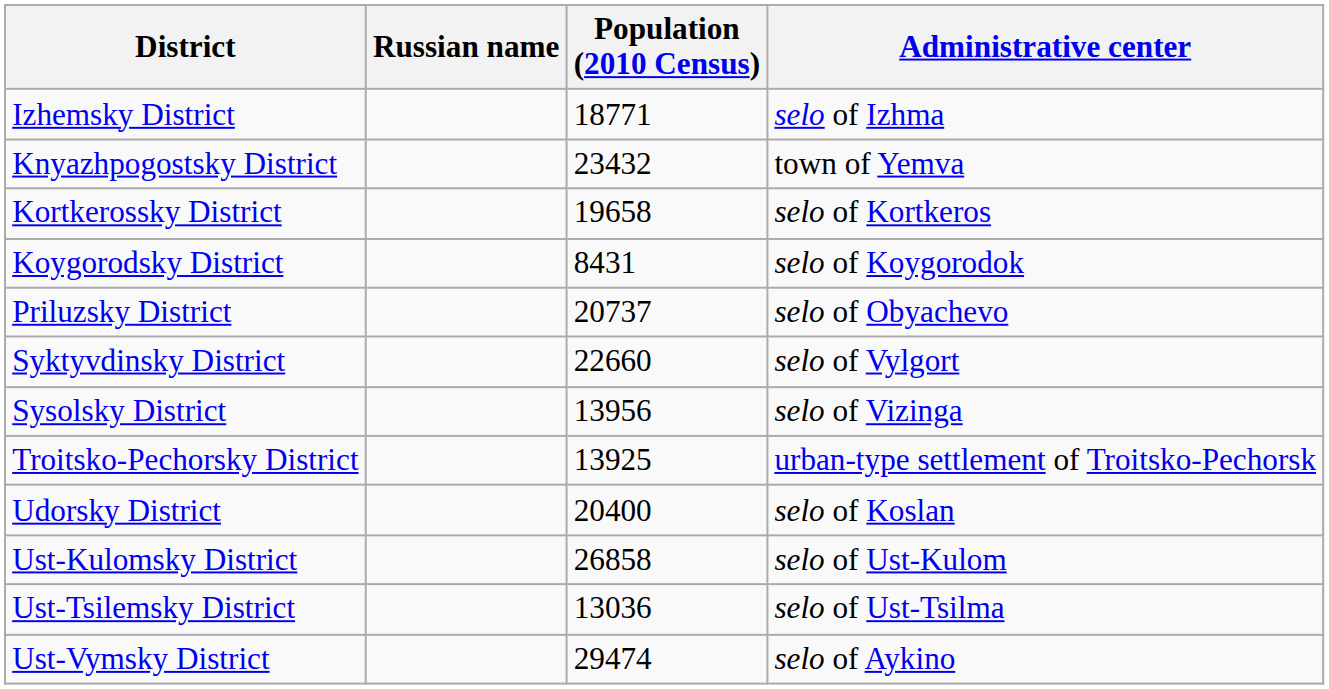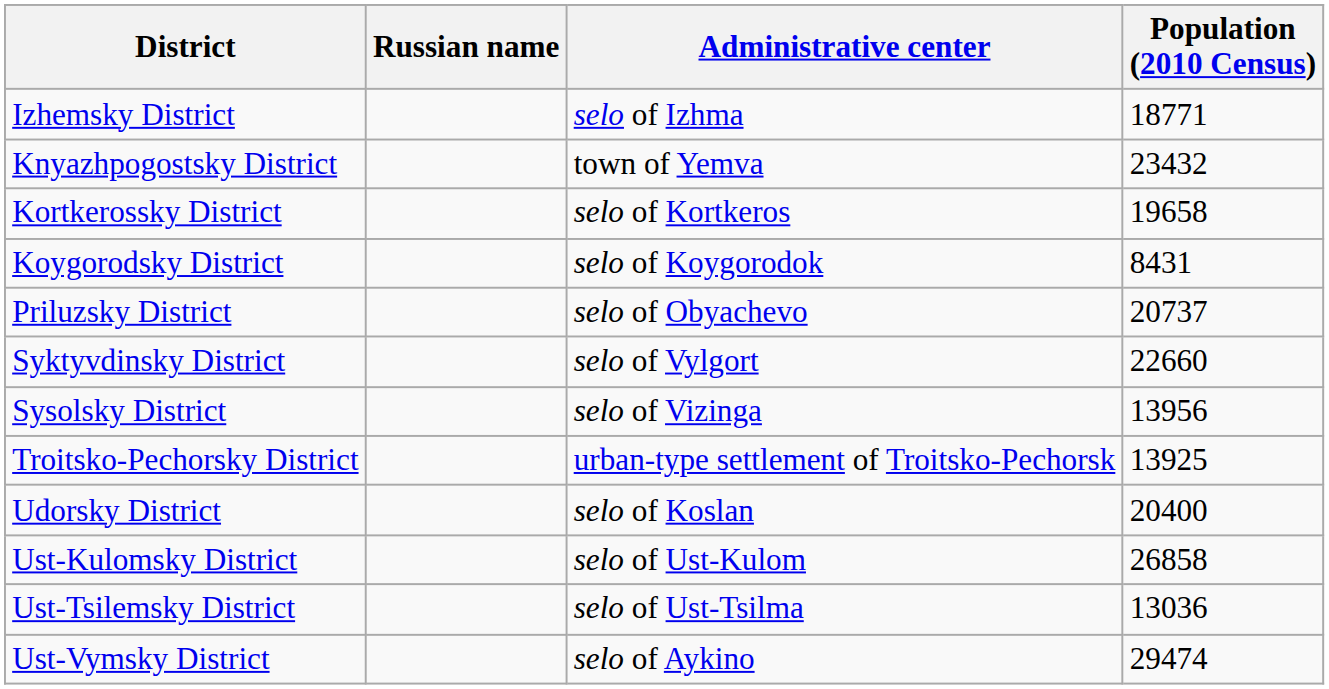 <table class="wikitable sortable">
 <tr>
 <th>District</th>
 <th>Russian name</th>
+<th><a href='#'>Administrative center</a></th>
 <th>Population<br>(<a href='#'>2010 Census</a>)</th>
-<th><a href='#'>Administrative center</a></th>
 </tr>
 <tr>
 <td><a href='#'>Izhemsky District</a></td>
 <td></td>
+<td><em><a href='#'>selo</a></em> of <a href='#'>Izhma</a></td>
 <td>18771</td>
-<td><em><a href='#'>selo</a></em> of <a href='#'>Izhma</a></td>
 </tr>
 <tr>
 <td><a href='#'>Knyazhpogostsky District</a></td>
 <td></td>
+<td>town of <a href='#'>Yemva</a></td>
 <td>23432</td>
-<td>town of <a href='#'>Yemva</a></td>
 </tr>
 <tr>
 <td><a href='#'>Kortkerossky District</a></td>
 <td></td>
+<td><em>selo</em> of <a href='#'>Kortkeros</a></td>
 <td>19658</td>
-<td><em>selo</em> of <a href='#'>Kortkeros</a></td>
 </tr>
 <tr>
 <td><a href='#'>Koygorodsky District</a></td>
 <td></td>
+<td><em>selo</em> of <a href='#'>Koygorodok</a></td>
 <td>8431</td>
-<td><em>selo</em> of <a href='#'>Koygorodok</a></td>
 </tr>
 <tr>
 <td><a href='#'>Priluzsky District</a></td>
 <td></td>
+<td><em>selo</em> of <a href='#'>Obyachevo</a></td>
 <td>20737</td>
-<td><em>selo</em> of <a href='#'>Obyachevo</a></td>
 </tr>
 <tr>
 <td><a href='#'>Syktyvdinsky District</a></td>
 <td></td>
+<td><em>selo</em> of <a href='#'>Vylgort</a></td>
 <td>22660</td>
-<td><em>selo</em> of <a href='#'>Vylgort</a></td>
 </tr>
 <tr>
 <td><a href='#'>Sysolsky District</a></td>
 <td></td>
+<td><em>selo</em> of <a href='#'>Vizinga</a></td>
 <td>13956</td>
-<td><em>selo</em> of <a href='#'>Vizinga</a></td>
 </tr>
 <tr>
 <td><a href='#'>Troitsko-Pechorsky District</a></td>
 <td></td>
+<td><a href='#'>urban-type settlement</a> of <a href='#'>Troitsko-Pechorsk</a></td>
 <td>13925</td>
-<td><a href='#'>urban-type settlement</a> of <a href='#'>Troitsko-Pechorsk</a></td>
 </tr>
 <tr>
 <td><a href='#'>Udorsky District</a></td>
 <td></td>
+<td><em>selo</em> of <a href='#'>Koslan</a></td>
 <td>20400</td>
-<td><em>selo</em> of <a href='#'>Koslan</a></td>
 </tr>
 <tr>
 <td><a href='#'>Ust-Kulomsky District</a></td>
 <td></td>
+<td><em>selo</em> of <a href='#'>Ust-Kulom</a></td>
 <td>26858</td>
-<td><em>selo</em> of <a href='#'>Ust-Kulom</a></td>
 </tr>
 <tr>
 <td><a href='#'>Ust-Tsilemsky District</a></td>
 <td></td>
+<td><em>selo</em> of <a href='#'>Ust-Tsilma</a></td>
 <td>13036</td>
-<td><em>selo</em> of <a href='#'>Ust-Tsilma</a></td>
 </tr>
 <tr>
 <td><a href='#'>Ust-Vymsky District</a></td>
 <td></td>
+<td><em>selo</em> of <a href='#'>Aykino</a></td>
 <td>29474</td>
-<td><em>selo</em> of <a href='#'>Aykino</a></td>
 </tr>
 </table>
